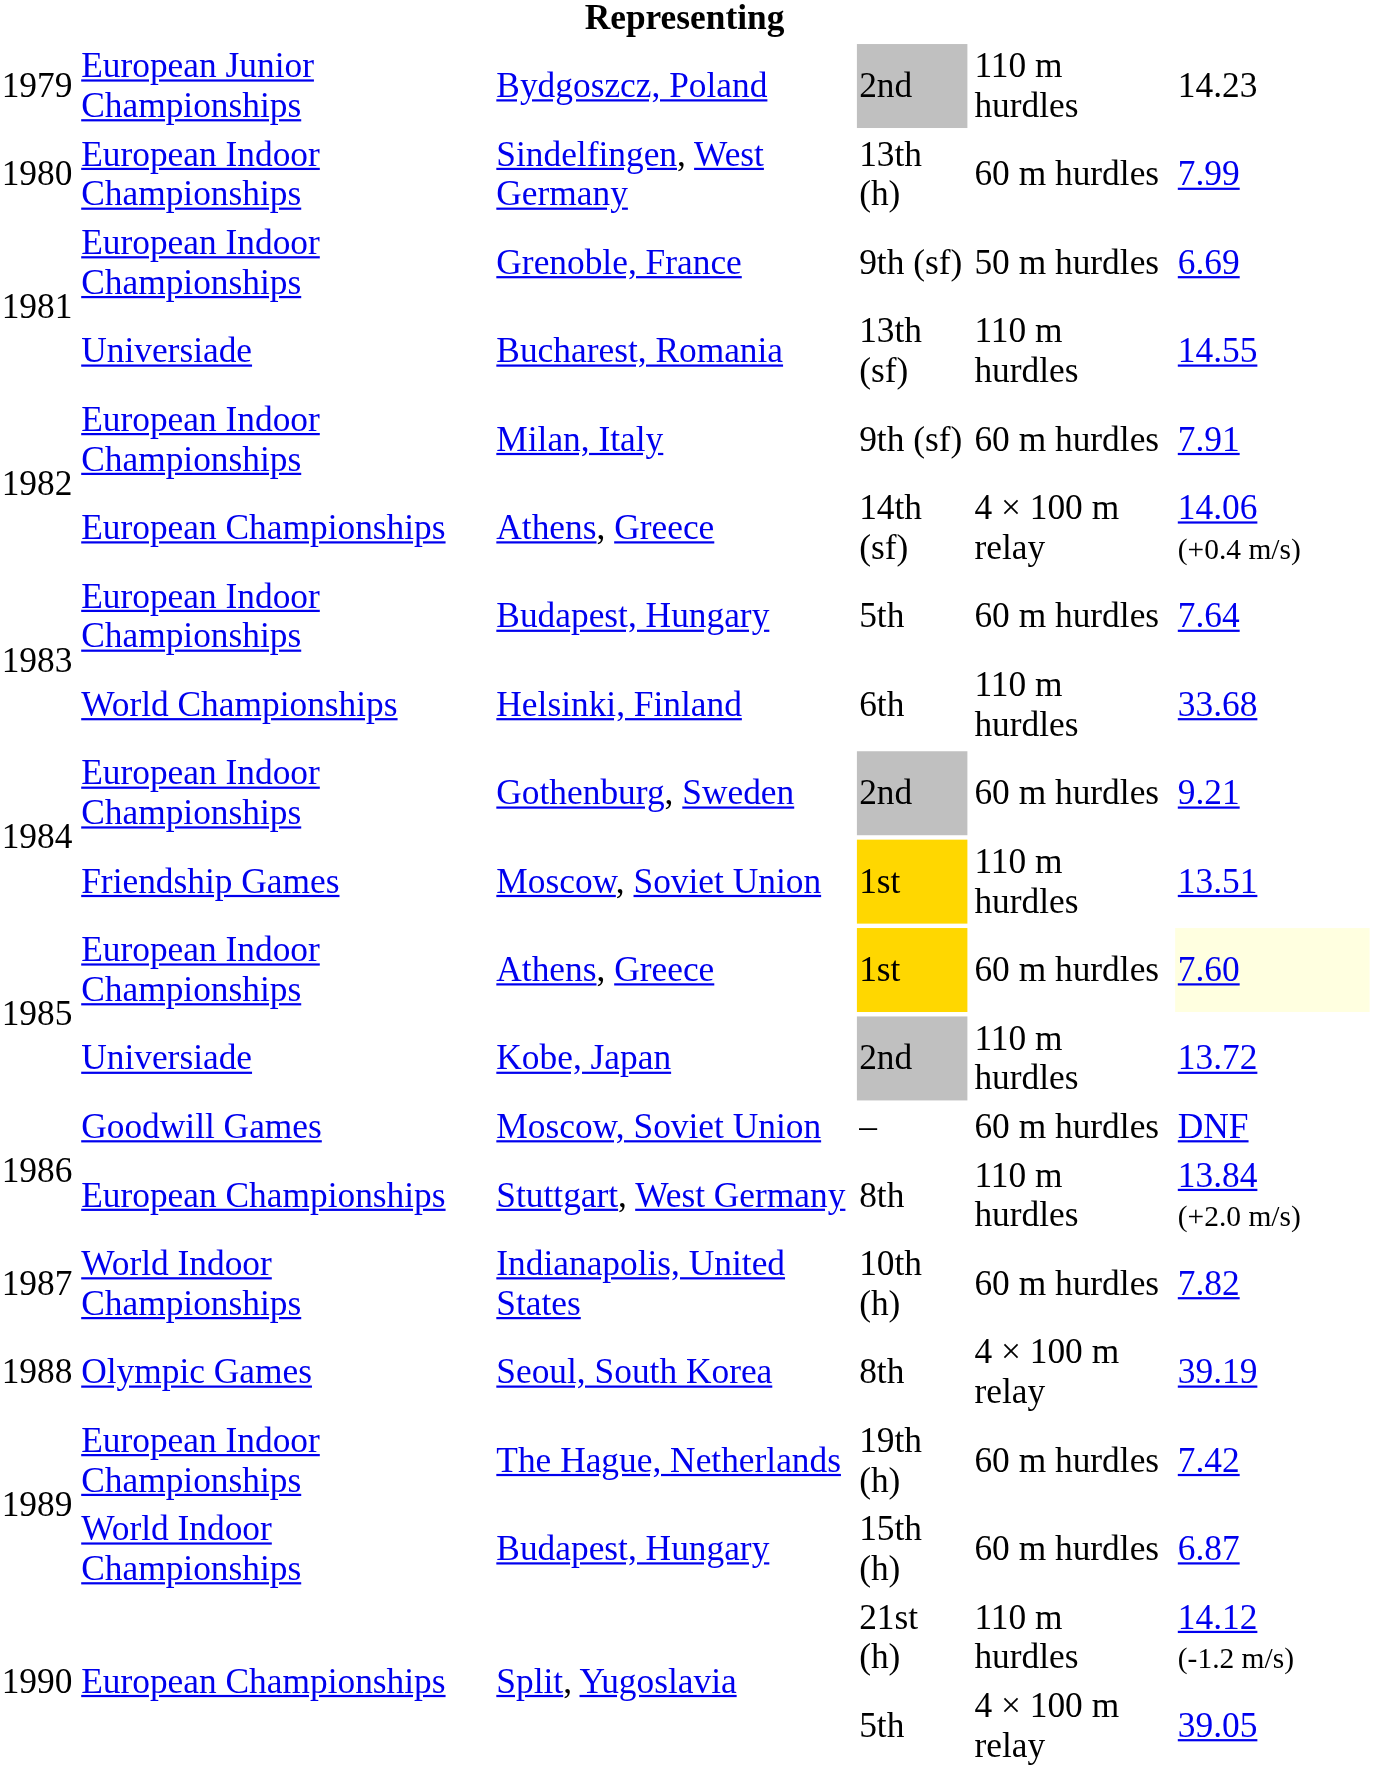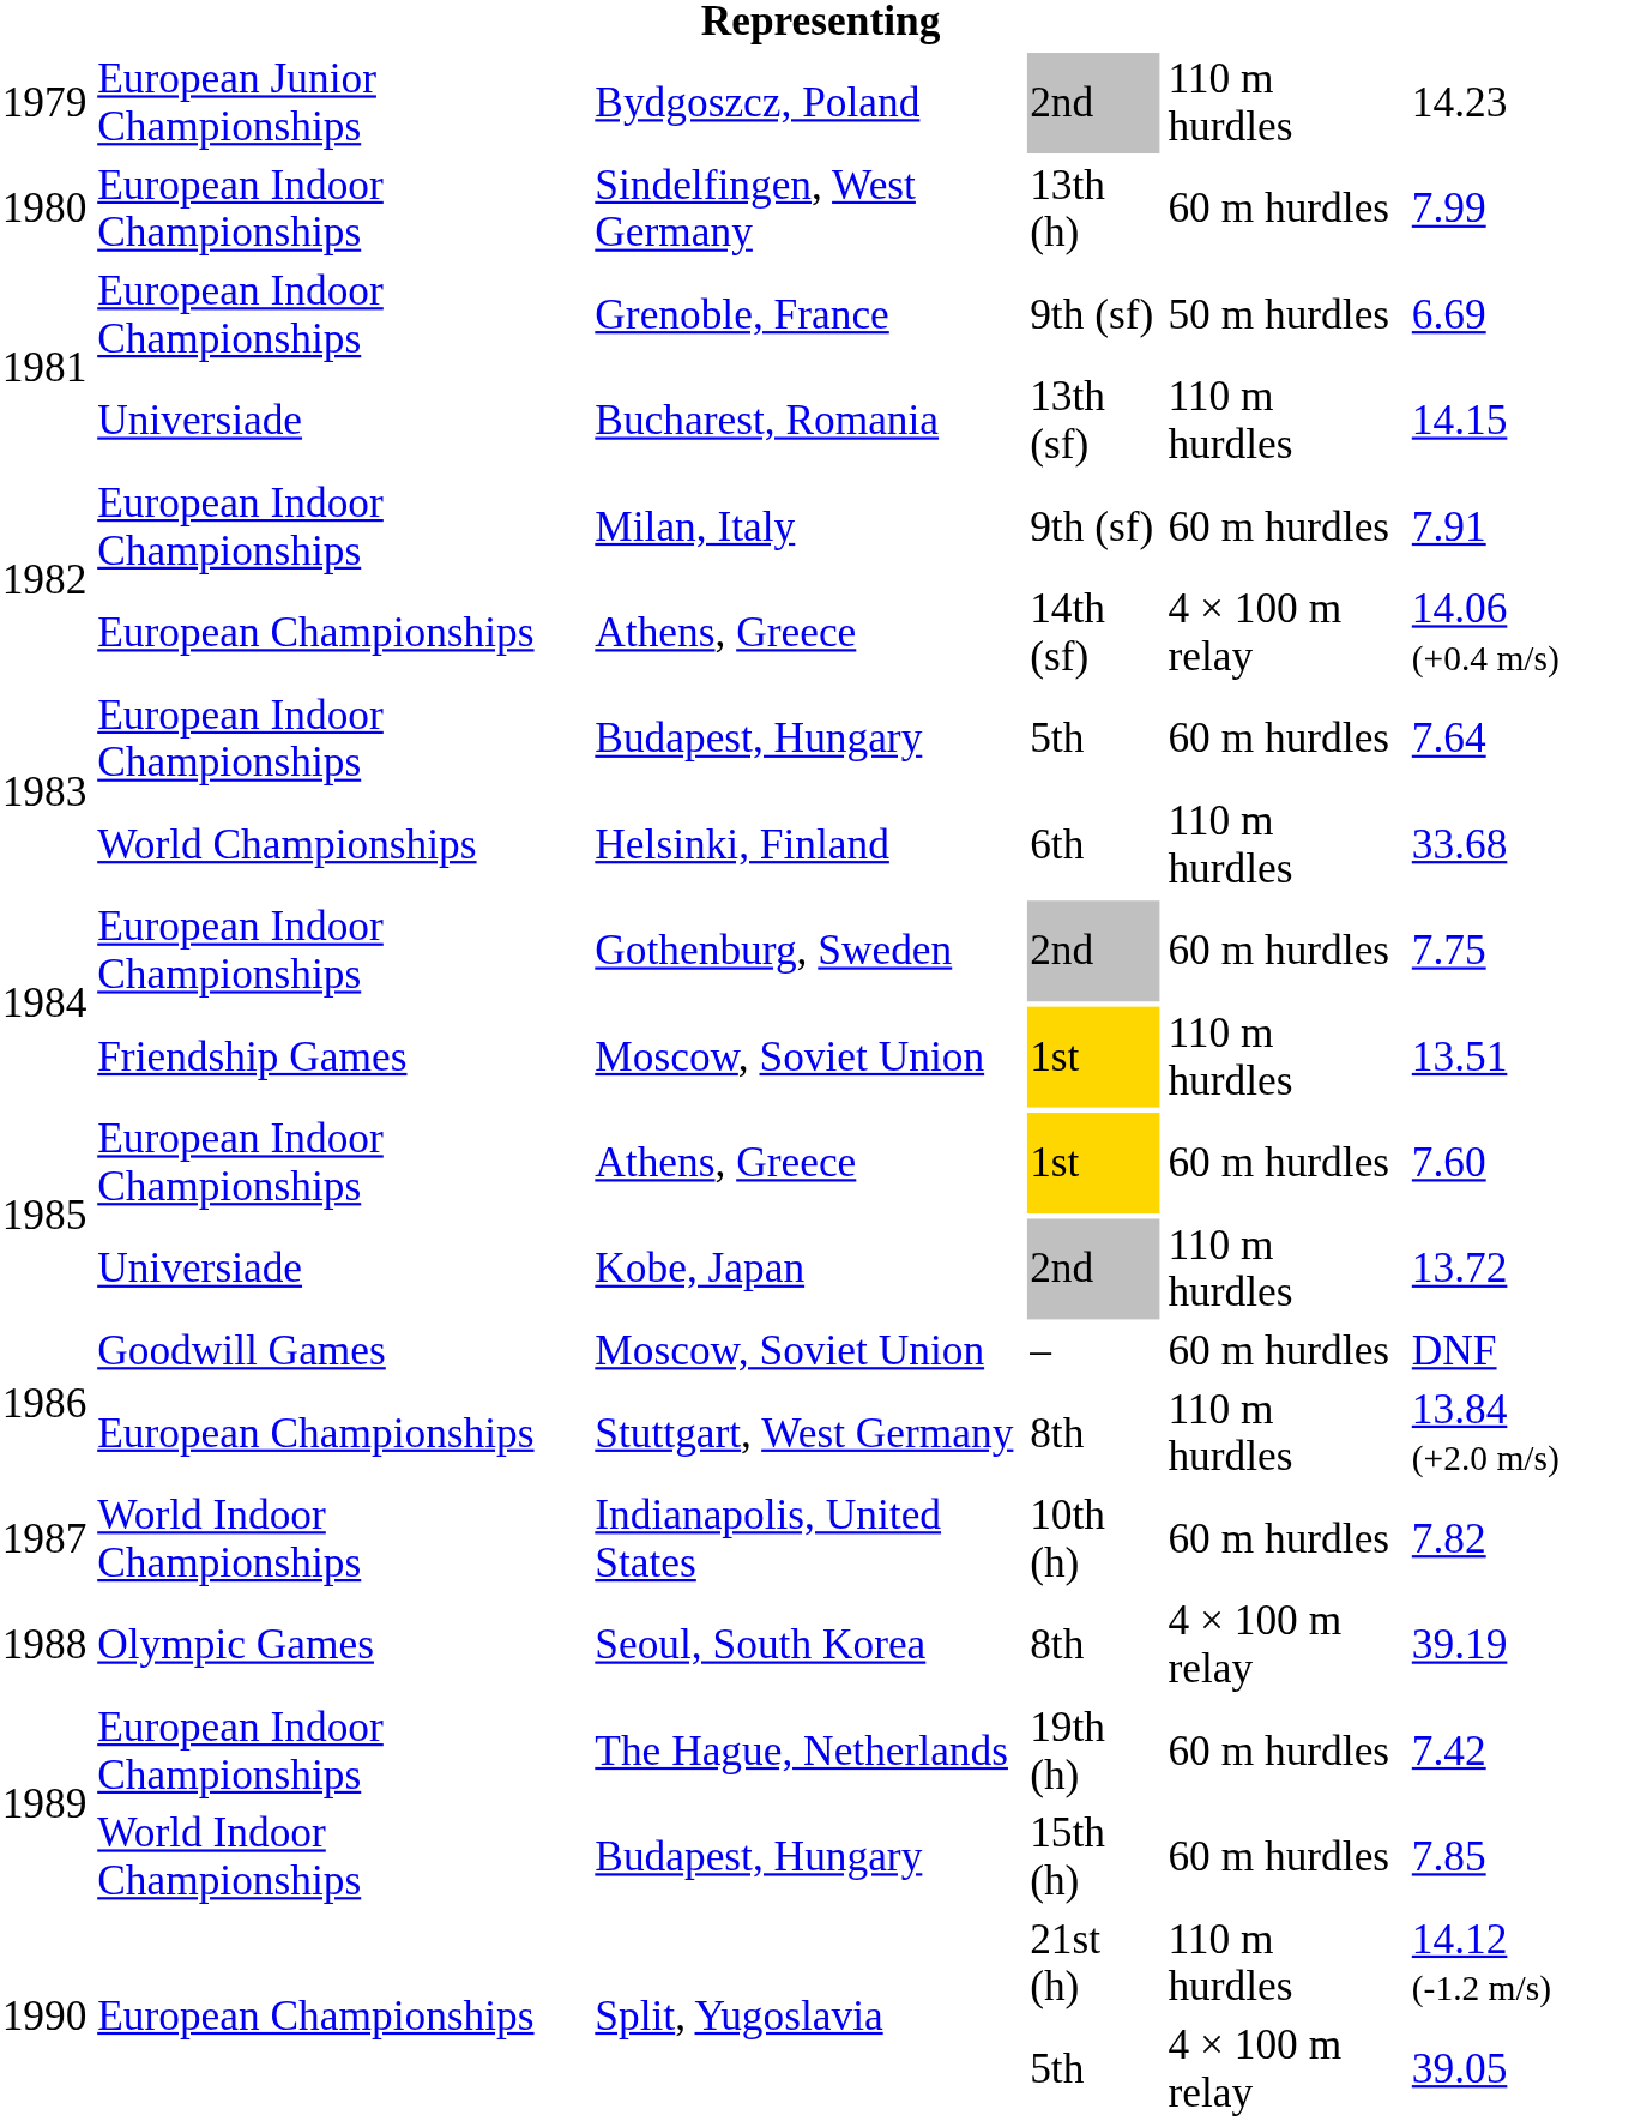 <table>
 <tr>
 <th colspan="6">Representing </th>
 </tr>
 <tr>
 <td>1979</td>
 <td><a href='#'>European Junior Championships</a></td>
 <td><a href='#'>Bydgoszcz, Poland</a></td>
 <td bgcolor=silver>2nd</td>
 <td>110 m hurdles</td>
 <td>14.23</td>
 </tr>
 <tr>
 <td>1980</td>
 <td><a href='#'>European Indoor Championships</a></td>
 <td><a href='#'>Sindelfingen</a>, <a href='#'>West Germany</a></td>
 <td>13th (h)</td>
 <td>60 m hurdles</td>
 <td><a href='#'>7.99</a></td>
 </tr>
 <tr>
 <td rowspan=2>1981</td>
 <td><a href='#'>European Indoor Championships</a></td>
 <td><a href='#'>Grenoble, France</a></td>
 <td>9th (sf)</td>
 <td>50 m hurdles</td>
 <td><a href='#'>6.69</a></td>
 </tr>
 <tr>
 <td><a href='#'>Universiade</a></td>
 <td><a href='#'>Bucharest, Romania</a></td>
 <td>13th (sf)</td>
 <td>110 m hurdles</td>
-<td><a href='#'>14.55</a></td>
+<td><a href='#'>14.15</a></td>
 </tr>
 <tr>
 <td rowspan=2>1982</td>
 <td><a href='#'>European Indoor Championships</a></td>
 <td><a href='#'>Milan, Italy</a></td>
 <td>9th (sf)</td>
 <td>60 m hurdles</td>
 <td><a href='#'>7.91</a></td>
 </tr>
 <tr>
 <td><a href='#'>European Championships</a></td>
 <td><a href='#'>Athens</a>, <a href='#'>Greece</a></td>
 <td>14th (sf)</td>
 <td>4 × 100 m relay</td>
 <td><a href='#'>14.06</a> <small>(+0.4 m/s)</small></td>
 </tr>
 <tr>
 <td rowspan=2>1983</td>
 <td><a href='#'>European Indoor Championships</a></td>
 <td><a href='#'>Budapest, Hungary</a></td>
 <td>5th</td>
 <td>60 m hurdles</td>
 <td><a href='#'>7.64</a></td>
 </tr>
 <tr>
 <td><a href='#'>World Championships</a></td>
 <td><a href='#'>Helsinki, Finland</a></td>
 <td>6th</td>
 <td>110 m hurdles</td>
 <td><a href='#'>33.68</a></td>
 </tr>
 <tr>
 <td rowspan=2>1984</td>
 <td><a href='#'>European Indoor Championships</a></td>
 <td><a href='#'>Gothenburg</a>, <a href='#'>Sweden</a></td>
 <td bgcolor="silver">2nd</td>
 <td>60 m hurdles</td>
-<td><a href='#'>9.21</a></td>
+<td><a href='#'>7.75</a></td>
 </tr>
 <tr>
 <td><a href='#'>Friendship Games</a></td>
 <td><a href='#'>Moscow</a>, <a href='#'>Soviet Union</a></td>
 <td bgcolor="gold">1st</td>
 <td>110 m hurdles</td>
 <td><a href='#'>13.51</a></td>
 </tr>
 <tr>
 <td rowspan=2>1985</td>
 <td><a href='#'>European Indoor Championships</a></td>
 <td><a href='#'>Athens</a>, <a href='#'>Greece</a></td>
 <td bgcolor="gold">1st</td>
 <td>60 m hurdles</td>
-<td style="background: lightyellow;"><a href='#'>7.60</a></td>
+<td><a href='#'>7.60</a></td>
 </tr>
 <tr>
 <td><a href='#'>Universiade</a></td>
 <td><a href='#'>Kobe, Japan</a></td>
 <td bgcolor=silver>2nd</td>
 <td>110 m hurdles</td>
 <td><a href='#'>13.72</a></td>
 </tr>
 <tr>
 <td rowspan=2>1986</td>
 <td><a href='#'>Goodwill Games</a></td>
 <td><a href='#'>Moscow, Soviet Union</a></td>
 <td>–</td>
 <td>60 m hurdles</td>
 <td><a href='#'>DNF</a></td>
 </tr>
 <tr>
 <td><a href='#'>European Championships</a></td>
 <td><a href='#'>Stuttgart</a>, <a href='#'>West Germany</a></td>
 <td>8th</td>
 <td>110 m hurdles</td>
 <td><a href='#'>13.84</a> <small>(+2.0 m/s)</small></td>
 </tr>
 <tr>
 <td>1987</td>
 <td><a href='#'>World Indoor Championships</a></td>
 <td><a href='#'>Indianapolis, United States</a></td>
 <td>10th (h)</td>
 <td>60 m hurdles</td>
 <td><a href='#'>7.82</a></td>
 </tr>
 <tr>
 <td>1988</td>
 <td><a href='#'>Olympic Games</a></td>
 <td><a href='#'>Seoul, South Korea</a></td>
 <td>8th</td>
 <td>4 × 100 m relay</td>
 <td><a href='#'>39.19</a></td>
 </tr>
 <tr>
 <td rowspan=2>1989</td>
 <td><a href='#'>European Indoor Championships</a></td>
 <td><a href='#'>The Hague, Netherlands</a></td>
 <td>19th (h)</td>
 <td>60 m hurdles</td>
 <td><a href='#'>7.42</a></td>
 </tr>
 <tr>
 <td><a href='#'>World Indoor Championships</a></td>
 <td><a href='#'>Budapest, Hungary</a></td>
 <td>15th (h)</td>
 <td>60 m hurdles</td>
-<td><a href='#'>6.87</a></td>
+<td><a href='#'>7.85</a></td>
 </tr>
 <tr>
 <td rowspan=2>1990</td>
 <td rowspan=2><a href='#'>European Championships</a></td>
 <td rowspan=2><a href='#'>Split</a>, <a href='#'>Yugoslavia</a></td>
 <td>21st (h)</td>
 <td>110 m hurdles</td>
 <td><a href='#'>14.12</a> <small>(-1.2 m/s)</small></td>
 </tr>
 <tr>
 <td>5th</td>
 <td>4 × 100 m relay</td>
 <td><a href='#'>39.05</a></td>
 </tr>
 </table>
